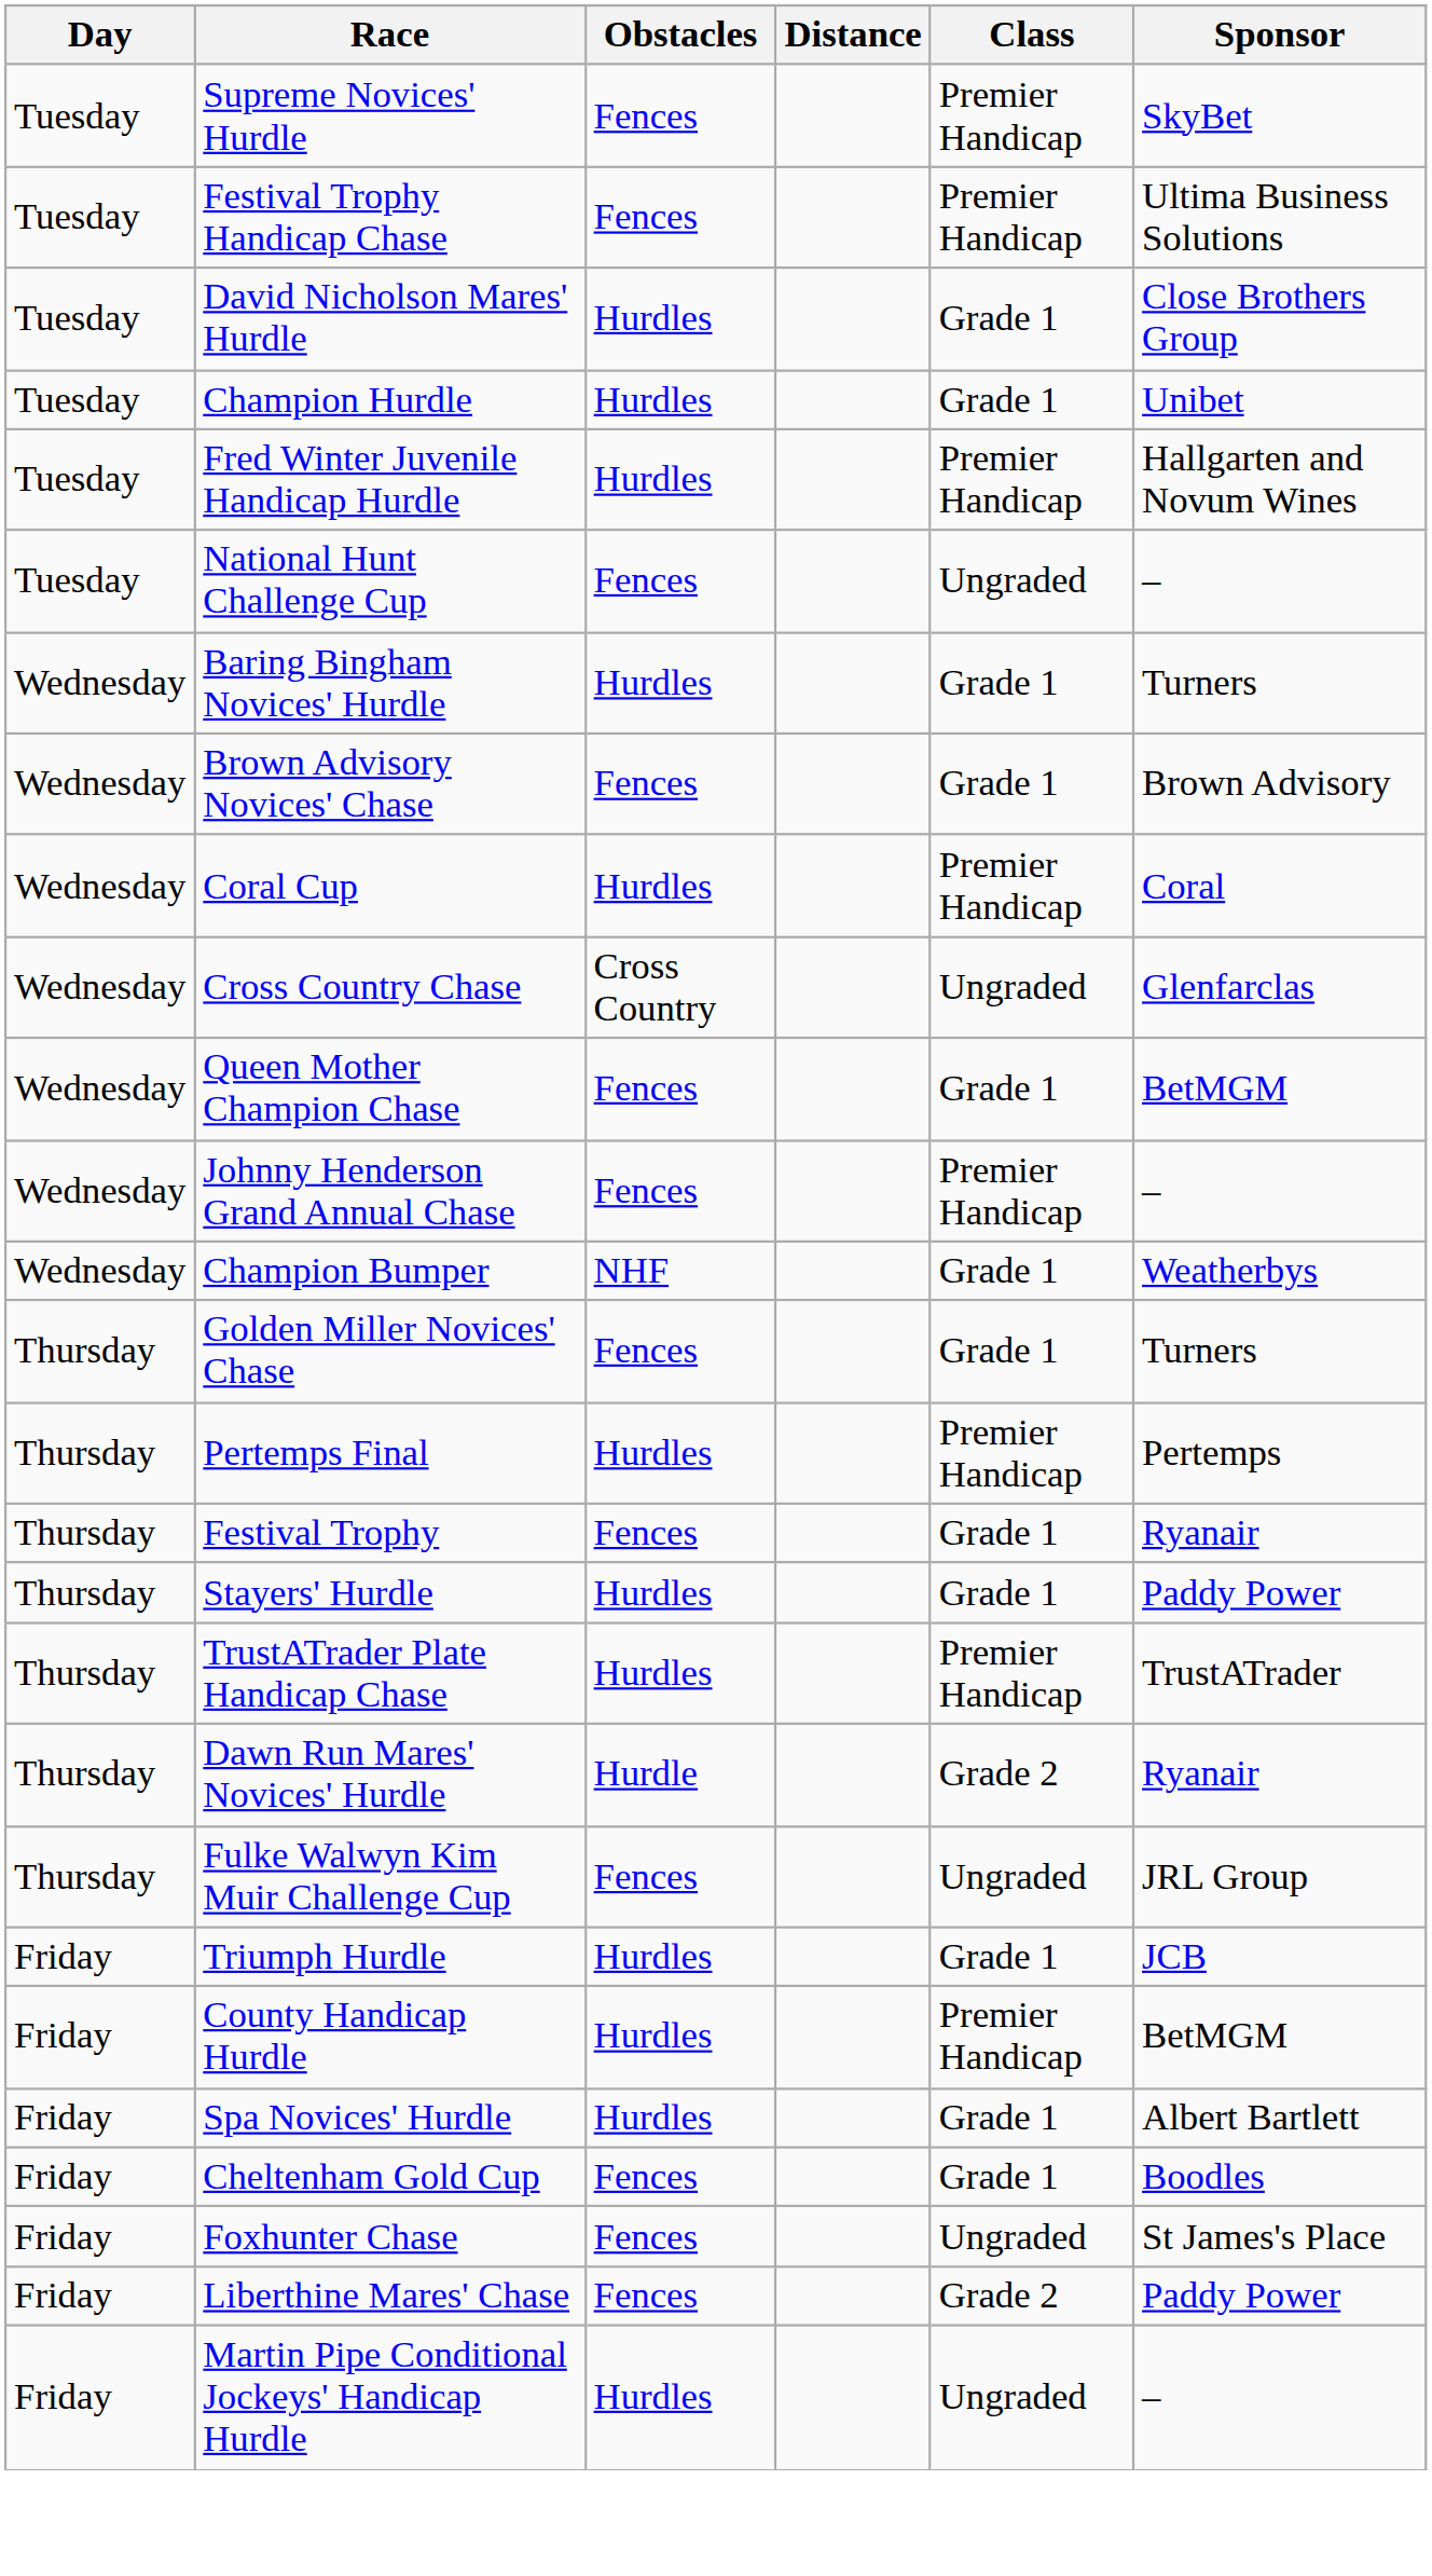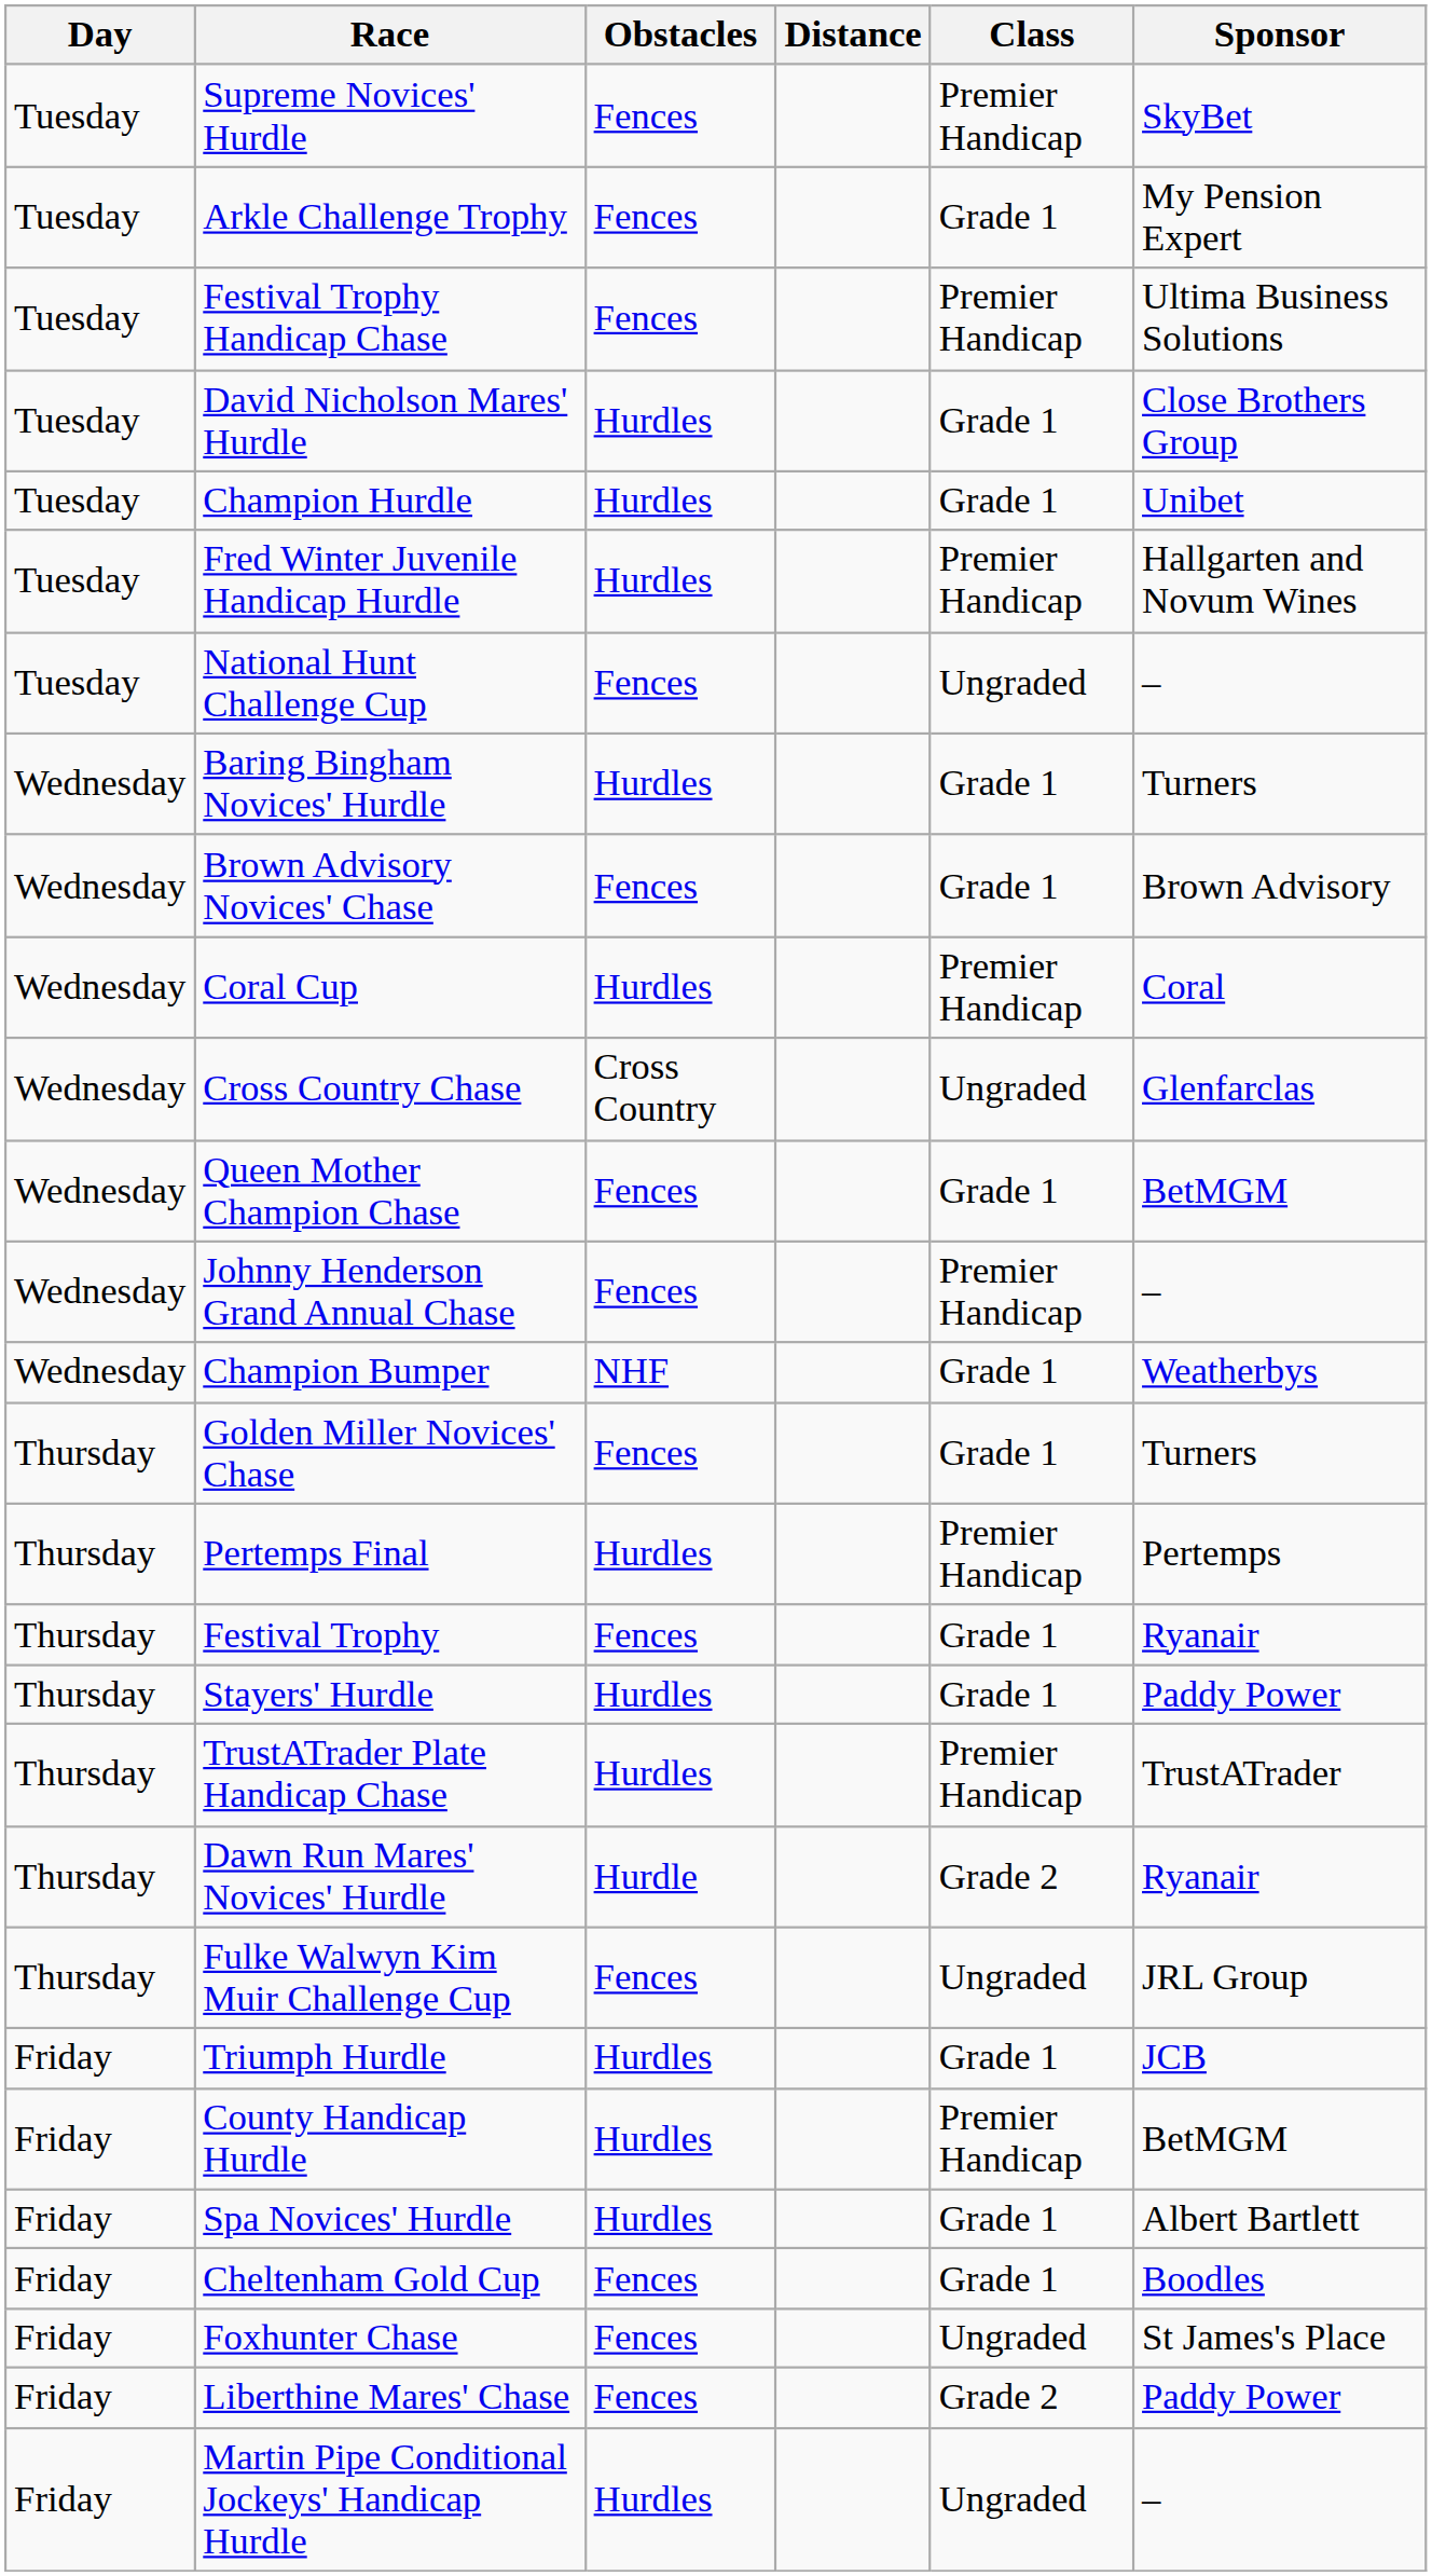 <table class="wikitable sortable">
 <tr>
 <th>Day</th>
 <th>Race</th>
 <th>Obstacles</th>
 <th>Distance</th>
 <th>Class</th>
 <th>Sponsor</th>
 </tr>
 <tr>
 <td>Tuesday</td>
 <td><a href='#'>Supreme Novices' Hurdle</a></td>
 <td><a href='#'>Fences</a></td>
 <td></td>
 <td>Premier Handicap</td>
 <td><a href='#'>SkyBet</a></td>
+</tr>
+<tr>
+<td>Tuesday</td>
+<td><a href='#'>Arkle Challenge Trophy</a></td>
+<td><a href='#'>Fences</a></td>
+<td></td>
+<td>Grade 1</td>
+<td>My Pension Expert</td>
 </tr>
 <tr>
 <td>Tuesday</td>
 <td><a href='#'>Festival Trophy Handicap Chase</a></td>
 <td><a href='#'>Fences</a></td>
 <td></td>
 <td>Premier Handicap</td>
 <td>Ultima Business Solutions</td>
 </tr>
 <tr>
 <td>Tuesday</td>
 <td><a href='#'>David Nicholson Mares' Hurdle</a></td>
 <td><a href='#'>Hurdles</a></td>
 <td></td>
 <td>Grade 1</td>
 <td><a href='#'>Close Brothers Group</a></td>
 </tr>
 <tr>
 <td>Tuesday</td>
 <td><a href='#'>Champion Hurdle</a></td>
 <td><a href='#'>Hurdles</a></td>
 <td></td>
 <td>Grade 1</td>
 <td><a href='#'>Unibet</a></td>
 </tr>
 <tr>
 <td>Tuesday</td>
 <td><a href='#'>Fred Winter Juvenile Handicap Hurdle</a></td>
 <td><a href='#'>Hurdles</a></td>
 <td></td>
 <td>Premier Handicap</td>
 <td>Hallgarten and Novum Wines</td>
 </tr>
 <tr>
 <td>Tuesday</td>
 <td><a href='#'>National Hunt Challenge Cup</a></td>
 <td><a href='#'>Fences</a></td>
 <td></td>
 <td>Ungraded</td>
 <td>–</td>
 </tr>
 <tr>
 <td>Wednesday</td>
 <td><a href='#'>Baring Bingham Novices' Hurdle</a></td>
 <td><a href='#'>Hurdles</a></td>
 <td></td>
 <td>Grade 1</td>
 <td>Turners</td>
 </tr>
 <tr>
 <td>Wednesday</td>
 <td><a href='#'>Brown Advisory Novices' Chase</a></td>
 <td><a href='#'>Fences</a></td>
 <td></td>
 <td>Grade 1</td>
 <td>Brown Advisory</td>
 </tr>
 <tr>
 <td>Wednesday</td>
 <td><a href='#'>Coral Cup</a></td>
 <td><a href='#'>Hurdles</a></td>
 <td></td>
 <td>Premier Handicap</td>
 <td><a href='#'>Coral</a></td>
 </tr>
 <tr>
 <td>Wednesday</td>
 <td><a href='#'>Cross Country Chase</a></td>
 <td>Cross Country</td>
 <td></td>
 <td>Ungraded</td>
 <td><a href='#'>Glenfarclas</a></td>
 </tr>
 <tr>
 <td>Wednesday</td>
 <td><a href='#'>Queen Mother Champion Chase</a></td>
 <td><a href='#'>Fences</a></td>
 <td></td>
 <td>Grade 1</td>
 <td><a href='#'>BetMGM</a></td>
 </tr>
 <tr>
 <td>Wednesday</td>
 <td><a href='#'>Johnny Henderson Grand Annual Chase</a></td>
 <td><a href='#'>Fences</a></td>
 <td></td>
 <td>Premier Handicap</td>
 <td>–</td>
 </tr>
 <tr>
 <td>Wednesday</td>
 <td><a href='#'>Champion Bumper</a></td>
 <td><a href='#'>NHF</a></td>
 <td></td>
 <td>Grade 1</td>
 <td><a href='#'>Weatherbys</a></td>
 </tr>
 <tr>
 <td>Thursday</td>
 <td><a href='#'>Golden Miller Novices' Chase</a></td>
 <td><a href='#'>Fences</a></td>
 <td></td>
 <td>Grade 1</td>
 <td>Turners</td>
 </tr>
 <tr>
 <td>Thursday</td>
 <td><a href='#'>Pertemps Final</a></td>
 <td><a href='#'>Hurdles</a></td>
 <td></td>
 <td>Premier Handicap</td>
 <td>Pertemps</td>
 </tr>
 <tr>
 <td>Thursday</td>
 <td><a href='#'>Festival Trophy</a></td>
 <td><a href='#'>Fences</a></td>
 <td></td>
 <td>Grade 1</td>
 <td><a href='#'>Ryanair</a></td>
 </tr>
 <tr>
 <td>Thursday</td>
 <td><a href='#'>Stayers' Hurdle</a></td>
 <td><a href='#'>Hurdles</a></td>
 <td></td>
 <td>Grade 1</td>
 <td><a href='#'>Paddy Power</a></td>
 </tr>
 <tr>
 <td>Thursday</td>
 <td><a href='#'>TrustATrader Plate Handicap Chase</a></td>
 <td><a href='#'>Hurdles</a></td>
 <td></td>
 <td>Premier Handicap</td>
 <td>TrustATrader</td>
 </tr>
 <tr>
 <td>Thursday</td>
 <td><a href='#'>Dawn Run Mares' Novices' Hurdle</a></td>
 <td><a href='#'>Hurdle</a></td>
 <td></td>
 <td>Grade 2</td>
 <td><a href='#'>Ryanair</a></td>
 </tr>
 <tr>
 <td>Thursday</td>
 <td><a href='#'>Fulke Walwyn Kim Muir Challenge Cup</a></td>
 <td><a href='#'>Fences</a></td>
 <td></td>
 <td>Ungraded</td>
 <td>JRL Group</td>
 </tr>
 <tr>
 <td>Friday</td>
 <td><a href='#'>Triumph Hurdle</a></td>
 <td><a href='#'>Hurdles</a></td>
 <td></td>
 <td>Grade 1</td>
 <td><a href='#'>JCB</a></td>
 </tr>
 <tr>
 <td>Friday</td>
 <td><a href='#'>County Handicap Hurdle</a></td>
 <td><a href='#'>Hurdles</a></td>
 <td></td>
 <td>Premier Handicap</td>
 <td>BetMGM</td>
 </tr>
 <tr>
 <td>Friday</td>
 <td><a href='#'>Spa Novices' Hurdle</a></td>
 <td><a href='#'>Hurdles</a></td>
 <td></td>
 <td>Grade 1</td>
 <td>Albert Bartlett</td>
 </tr>
 <tr>
 <td>Friday</td>
 <td><a href='#'>Cheltenham Gold Cup</a></td>
 <td><a href='#'>Fences</a></td>
 <td></td>
 <td>Grade 1</td>
 <td><a href='#'>Boodles</a></td>
 </tr>
 <tr>
 <td>Friday</td>
 <td><a href='#'>Foxhunter Chase</a></td>
 <td><a href='#'>Fences</a></td>
 <td></td>
 <td>Ungraded</td>
 <td>St James's Place</td>
 </tr>
 <tr>
 <td>Friday</td>
 <td><a href='#'>Liberthine Mares' Chase</a></td>
 <td><a href='#'>Fences</a></td>
 <td></td>
 <td>Grade 2</td>
 <td><a href='#'>Paddy Power</a></td>
 </tr>
 <tr>
 <td>Friday</td>
 <td><a href='#'>Martin Pipe Conditional Jockeys' Handicap Hurdle</a></td>
 <td><a href='#'>Hurdles</a></td>
 <td></td>
 <td>Ungraded</td>
 <td>–</td>
 </tr>
 </table>
